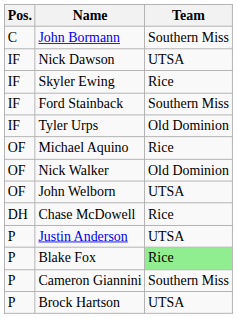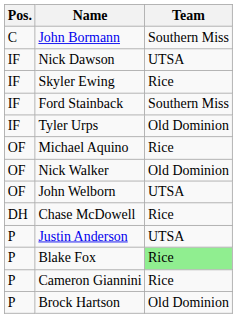 <table class=wikitable>
 <tr>
 <th>Pos.</th>
 <th>Name</th>
 <th>Team</th>
 </tr>
 <tr>
 <td>C</td>
 <td><a href='#'>John Bormann</a></td>
 <td>Southern Miss</td>
 </tr>
 <tr>
 <td>IF</td>
 <td>Nick Dawson</td>
 <td>UTSA</td>
 </tr>
 <tr>
 <td>IF</td>
 <td>Skyler Ewing</td>
 <td>Rice</td>
 </tr>
 <tr>
 <td>IF</td>
 <td>Ford Stainback</td>
 <td>Southern Miss</td>
 </tr>
 <tr>
 <td>IF</td>
 <td>Tyler Urps</td>
 <td>Old Dominion</td>
 </tr>
 <tr>
 <td>OF</td>
 <td>Michael Aquino</td>
 <td>Rice</td>
 </tr>
 <tr>
 <td>OF</td>
 <td>Nick Walker</td>
 <td>Old Dominion</td>
 </tr>
 <tr>
 <td>OF</td>
 <td>John Welborn</td>
 <td>UTSA</td>
 </tr>
 <tr>
 <td>DH</td>
 <td>Chase McDowell</td>
 <td>Rice</td>
 </tr>
 <tr>
 <td>P</td>
 <td><a href='#'>Justin Anderson</a></td>
 <td>UTSA</td>
 </tr>
 <tr>
 <td>P</td>
 <td>Blake Fox</td>
 <td style="background: lightgreen;">Rice</td>
 </tr>
 <tr>
 <td>P</td>
 <td>Cameron Giannini</td>
-<td>Southern Miss</td>
+<td>Rice</td>
 </tr>
 <tr>
 <td>P</td>
 <td>Brock Hartson</td>
-<td>UTSA</td>
+<td>Old Dominion</td>
 </tr>
 </table>
